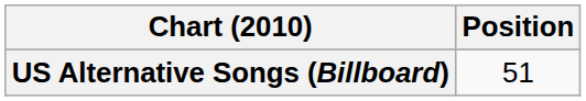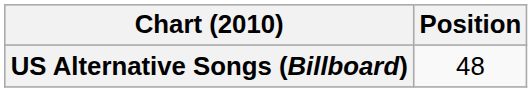 <table class="wikitable sortable plainrowheaders" style="text-align:center">
 <tr>
 <th scope="col">Chart (2010)</th>
 <th scope="col">Position</th>
 </tr>
 <tr>
 <th scope="row">US Alternative Songs (<em>Billboard</em>)</th>
-<td>51</td>
+<td>48</td>
 </tr>
 </table>
